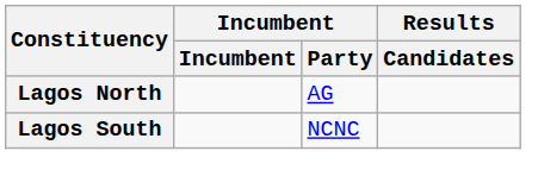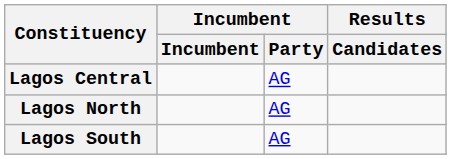 <table class="wikitable sortable">
 <tr>
 <th rowspan="2">Constituency</th>
 <th colspan="2">Incumbent</th>
 <th>Results</th>
 </tr>
 <tr valign="bottom">
 <th>Incumbent</th>
 <th>Party</th>
 <th>Candidates</th>
 </tr>
 <tr>
+<th>Lagos Central</th>
+<td></td>
+<td><a href='#'>AG</a></td>
+<td nowrap=""></td>
+</tr>
+<tr>
 <th>Lagos North</th>
 <td></td>
 <td><a href='#'>AG</a></td>
 <td nowrap=""></td>
 </tr>
 <tr>
 <th>Lagos South</th>
 <td></td>
-<td><a href='#'>NCNC</a></td>
+<td><a href='#'>AG</a></td>
 <td nowrap=""></td>
 </tr>
 </table>
